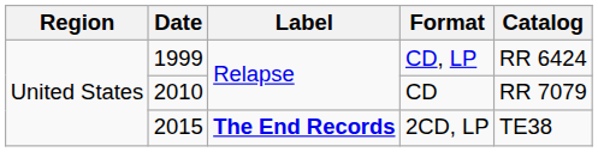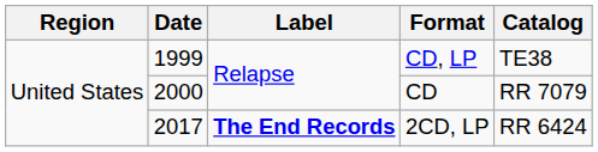 <table class="wikitable">
 <tr>
 <th>Region</th>
 <th>Date</th>
 <th>Label</th>
 <th>Format</th>
 <th>Catalog</th>
 </tr>
 <tr>
 <td rowspan="3">United States</td>
 <td>1999</td>
 <td rowspan="2"><a href='#'>Relapse</a></td>
 <td><a href='#'>CD</a>, <a href='#'>LP</a></td>
-<td>RR 6424</td>
+<td>TE38</td>
 </tr>
 <tr>
-<td>2010</td>
+<td>2000</td>
 <td>CD</td>
 <td>RR 7079</td>
 </tr>
 <tr>
-<td>2015</td>
+<td>2017</td>
 <td><strong><a href='#'>The End Records</a></strong></td>
 <td>2CD, LP</td>
-<td>TE38</td>
+<td>RR 6424</td>
 </tr>
 </table>
